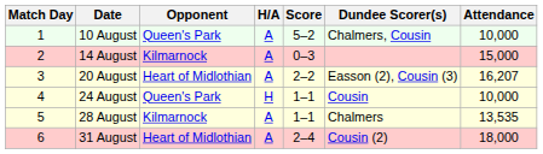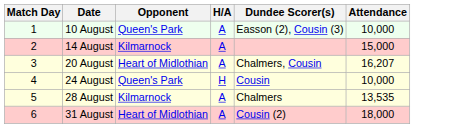 <table class="wikitable" style="text-align:center">
 <tr>
 <th>Match Day</th>
 <th>Date</th>
 <th>Opponent</th>
 <th>H/A</th>
-<th>Score</th>
 <th>Dundee Scorer(s)</th>
 <th>Attendance</th>
 </tr>
 <tr bgcolor="#EEFFEE">
 <td>1</td>
 <td align="left">10 August</td>
 <td align="left"><a href='#'>Queen's Park</a></td>
 <td><a href='#'>A</a></td>
-<td>5–2</td>
-<td align="left">Chalmers, <a href='#'>Cousin</a></td>
+<td align="left">Easson (2), <a href='#'>Cousin</a> (3)</td>
 <td>10,000</td>
 </tr>
 <tr bgcolor="#FFCCCC">
 <td>2</td>
 <td align="left">14 August</td>
 <td align="left"><a href='#'>Kilmarnock</a></td>
 <td><a href='#'>A</a></td>
-<td>0–3</td>
 <td align="left"></td>
 <td>15,000</td>
 </tr>
 <tr bgcolor="#FFFFDD">
 <td>3</td>
 <td align="left">20 August</td>
 <td align="left"><a href='#'>Heart of Midlothian</a></td>
 <td><a href='#'>A</a></td>
-<td>2–2</td>
-<td align="left">Easson (2), <a href='#'>Cousin</a> (3)</td>
+<td align="left">Chalmers, <a href='#'>Cousin</a></td>
 <td>16,207</td>
 </tr>
 <tr bgcolor="#FFFFDD">
 <td>4</td>
 <td align="left">24 August</td>
 <td align="left"><a href='#'>Queen's Park</a></td>
 <td><a href='#'>H</a></td>
-<td>1–1</td>
 <td align="left"><a href='#'>Cousin</a></td>
 <td>10,000</td>
 </tr>
 <tr bgcolor="#FFFFDD">
 <td>5</td>
 <td align="left">28 August</td>
 <td align="left"><a href='#'>Kilmarnock</a></td>
 <td><a href='#'>A</a></td>
-<td>1–1</td>
 <td align="left">Chalmers</td>
 <td>13,535</td>
 </tr>
 <tr bgcolor="#FFCCCC">
 <td>6</td>
 <td align="left">31 August</td>
 <td align="left"><a href='#'>Heart of Midlothian</a></td>
 <td><a href='#'>A</a></td>
-<td>2–4</td>
 <td align="left"><a href='#'>Cousin</a> (2)</td>
 <td>18,000</td>
 </tr>
 </table>
